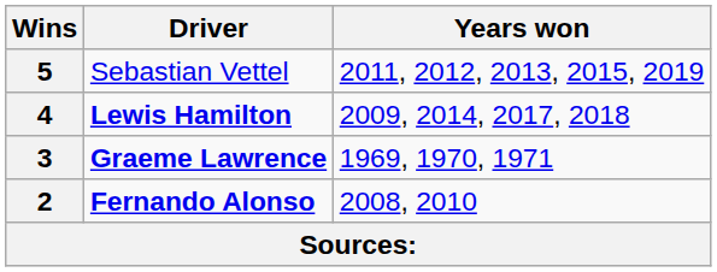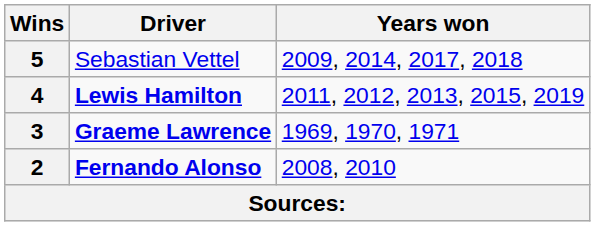 <table class="wikitable" style="font-size: 95%">
 <tr>
 <th>Wins</th>
 <th>Driver</th>
 <th>Years won</th>
 </tr>
 <tr>
 <th rowspan=1>5</th>
 <td> <a href='#'>Sebastian Vettel</a></td>
-<td><a href='#'>2011</a>, <a href='#'>2012</a>, <a href='#'>2013</a>, <a href='#'>2015</a>, <a href='#'>2019</a></td>
+<td><a href='#'>2009</a>, <a href='#'>2014</a>, <a href='#'>2017</a>, <a href='#'>2018</a></td>
 </tr>
 <tr>
 <th rowspan=1>4</th>
 <td> <strong><a href='#'>Lewis Hamilton</a></strong></td>
-<td><a href='#'>2009</a>, <a href='#'>2014</a>, <a href='#'>2017</a>, <a href='#'>2018</a></td>
+<td><a href='#'>2011</a>, <a href='#'>2012</a>, <a href='#'>2013</a>, <a href='#'>2015</a>, <a href='#'>2019</a></td>
 </tr>
 <tr>
 <th rowspan=1>3</th>
 <td><strong> <a href='#'>Graeme Lawrence</a></strong></td>
 <td><span><a href='#'>1969</a>, <a href='#'>1970</a>, <a href='#'>1971</a></span></td>
 </tr>
 <tr>
 <th rowspan=1>2</th>
 <td> <strong><a href='#'>Fernando Alonso</a></strong></td>
 <td><a href='#'>2008</a>, <a href='#'>2010</a></td>
 </tr>
 <tr>
 <th colspan=3>Sources:</th>
 </tr>
 </table>
